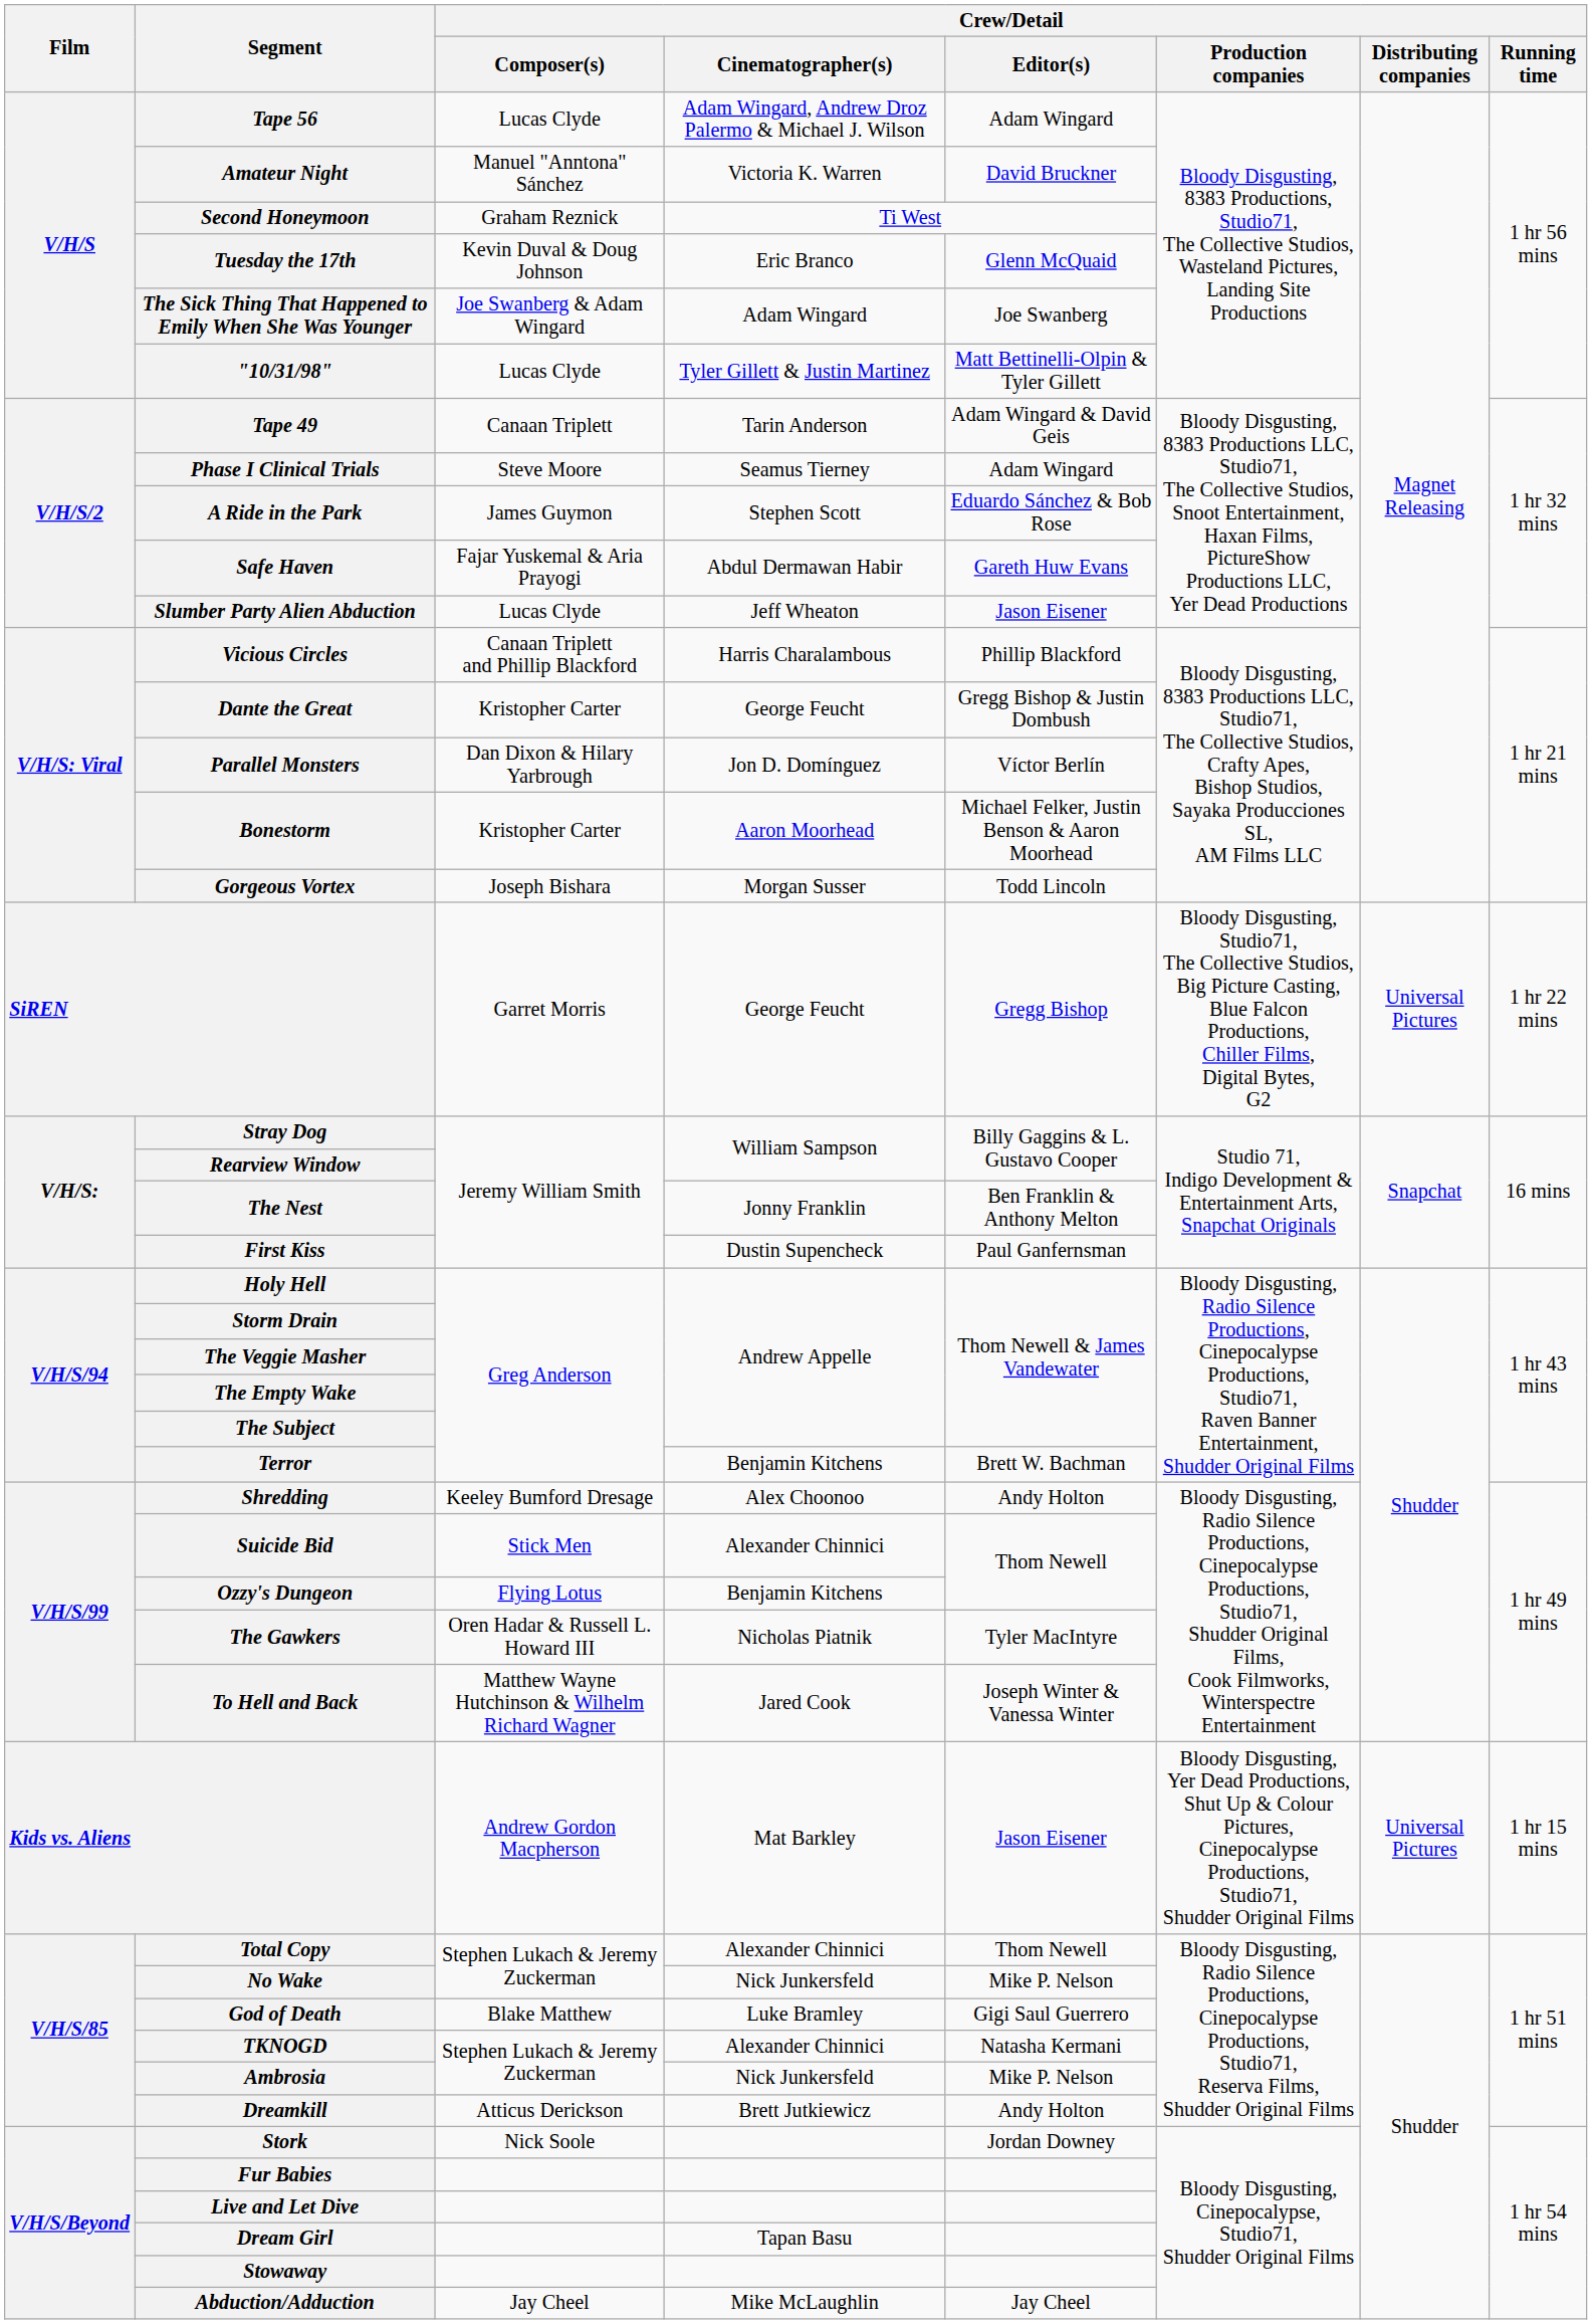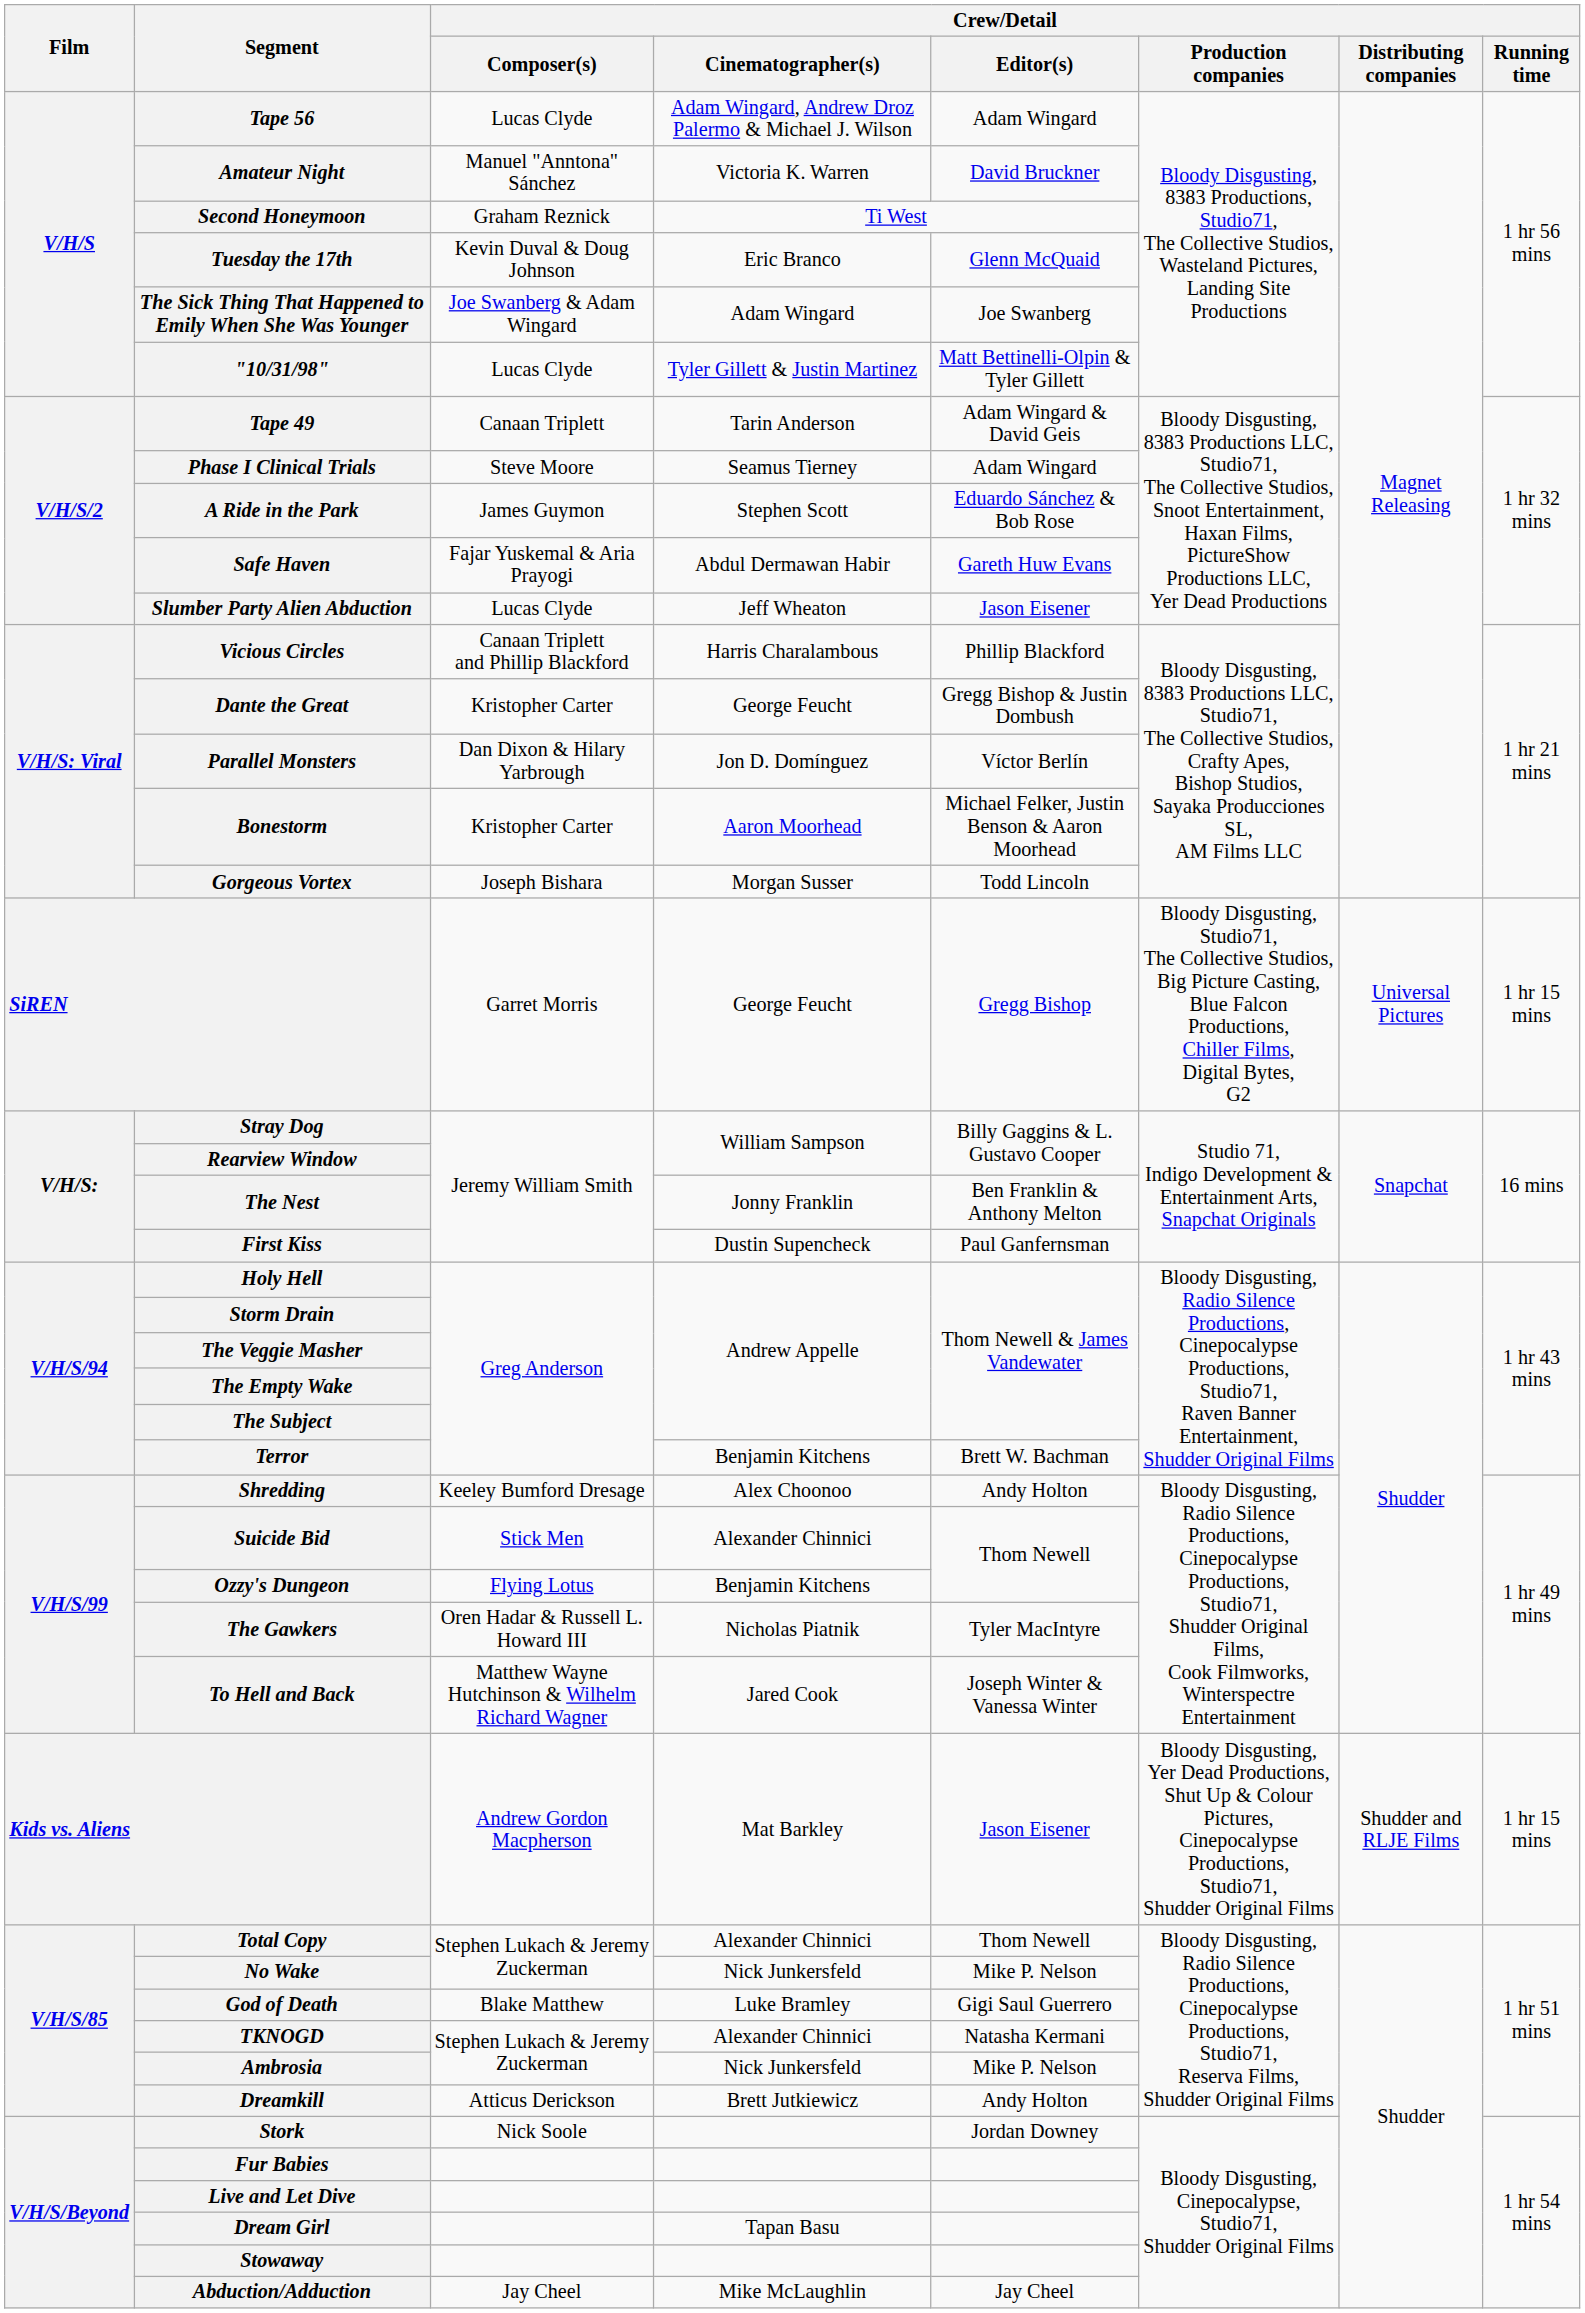 <table class="wikitable" style="text-align:center; width:99%;">
 <tr>
 <th rowspan="2">Film</th>
 <th rowspan="2">Segment</th>
 <th colspan="6">Crew/Detail</th>
 </tr>
 <tr>
 <th style="text-align:center;">Composer(s)</th>
 <th style="text-align:center;">Cinematographer(s)</th>
 <th style="text-align:center;">Editor(s)</th>
 <th style="text-align:center;">Production <br>companies</th>
 <th style="text-align:center;">Distributing <br>companies</th>
 <th style="text-align:center;">Running time</th>
 </tr>
 <tr>
 <th rowspan="6"><em><a href='#'>V/H/S</a></em></th>
 <th><em>Tape 56</em></th>
 <td>Lucas Clyde</td>
 <td><a href='#'>Adam Wingard</a>, <a href='#'>Andrew Droz Palermo</a> & Michael J. Wilson</td>
 <td>Adam Wingard</td>
 <td rowspan="6"><a href='#'>Bloody Disgusting</a>, <br>8383 Productions, <br><a href='#'>Studio71</a>, <br>The Collective Studios, <br>Wasteland Pictures, <br>Landing Site Productions</td>
 <td rowspan="16"><a href='#'>Magnet Releasing</a></td>
 <td rowspan="6">1 hr 56 mins</td>
 </tr>
 <tr>
 <th><em>Amateur Night</em></th>
 <td>Manuel "Anntona" Sánchez</td>
 <td>Victoria K. Warren</td>
 <td><a href='#'>David Bruckner</a></td>
 </tr>
 <tr>
 <th><em>Second Honeymoon</em></th>
 <td>Graham Reznick</td>
 <td colspan="2"><a href='#'>Ti West</a></td>
 </tr>
 <tr>
 <th><em>Tuesday the 17th</em></th>
 <td>Kevin Duval & Doug Johnson</td>
 <td>Eric Branco</td>
 <td><a href='#'>Glenn McQuaid</a></td>
 </tr>
 <tr>
 <th><em>The Sick Thing That Happened to Emily When She Was Younger</em></th>
 <td><a href='#'>Joe Swanberg</a> & Adam Wingard</td>
 <td>Adam Wingard</td>
 <td>Joe Swanberg</td>
 </tr>
 <tr>
 <th><em>"10/31/98"</em></th>
 <td>Lucas Clyde</td>
 <td><a href='#'>Tyler Gillett</a> & <a href='#'>Justin Martinez</a></td>
 <td><a href='#'>Matt Bettinelli-Olpin</a> & Tyler Gillett</td>
 </tr>
 <tr>
 <th rowspan="5"><em><a href='#'>V/H/S/2</a></em></th>
 <th><em>Tape 49</em></th>
 <td>Canaan Triplett</td>
 <td>Tarin Anderson</td>
 <td>Adam Wingard & David Geis</td>
 <td rowspan="5">Bloody Disgusting, <br>8383 Productions LLC, <br>Studio71, <br>The Collective Studios, <br>Snoot Entertainment, <br>Haxan Films, <br>PictureShow Productions LLC, <br>Yer Dead Productions</td>
 <td rowspan="5">1 hr 32 mins</td>
 </tr>
 <tr>
 <th><em>Phase I Clinical Trials</em></th>
 <td>Steve Moore</td>
 <td>Seamus Tierney</td>
 <td>Adam Wingard</td>
 </tr>
 <tr>
 <th><em>A Ride in the Park</em></th>
 <td>James Guymon</td>
 <td>Stephen Scott</td>
 <td><a href='#'>Eduardo Sánchez</a> & Bob Rose</td>
 </tr>
 <tr>
 <th><em>Safe Haven</em></th>
 <td>Fajar Yuskemal & Aria Prayogi</td>
 <td>Abdul Dermawan Habir</td>
 <td><a href='#'>Gareth Huw Evans</a></td>
 </tr>
 <tr>
 <th><em>Slumber Party Alien Abduction</em></th>
 <td>Lucas Clyde</td>
 <td>Jeff Wheaton</td>
 <td><a href='#'>Jason Eisener</a></td>
 </tr>
 <tr>
 <th rowspan="5"><em><a href='#'>V/H/S: Viral</a></em></th>
 <th><em>Vicious Circles</em></th>
 <td>Canaan Triplett <br>and Phillip Blackford</td>
 <td>Harris Charalambous</td>
 <td>Phillip Blackford</td>
 <td rowspan="5">Bloody Disgusting, <br>8383 Productions LLC, <br>Studio71, <br>The Collective Studios, <br>Crafty Apes, <br>Bishop Studios, <br>Sayaka Producciones SL, <br>AM Films LLC</td>
 <td rowspan="5">1 hr 21 mins</td>
 </tr>
 <tr>
 <th><em>Dante the Great</em></th>
 <td>Kristopher Carter</td>
 <td>George Feucht</td>
 <td>Gregg Bishop & Justin Dombush</td>
 </tr>
 <tr>
 <th><em>Parallel Monsters</em></th>
 <td>Dan Dixon & Hilary Yarbrough</td>
 <td>Jon D. Domínguez</td>
 <td>Víctor Berlín</td>
 </tr>
 <tr>
 <th><em>Bonestorm</em></th>
 <td>Kristopher Carter</td>
 <td><a href='#'>Aaron Moorhead</a></td>
 <td>Michael Felker, Justin Benson & Aaron Moorhead</td>
 </tr>
 <tr>
 <th><em>Gorgeous Vortex</em></th>
 <td>Joseph Bishara</td>
 <td>Morgan Susser</td>
 <td>Todd Lincoln</td>
 </tr>
 <tr>
 <th style="text-align:left;" colspan="2"><em><a href='#'>SiREN</a></em></th>
 <td>Garret Morris</td>
 <td>George Feucht</td>
 <td><a href='#'>Gregg Bishop</a></td>
 <td>Bloody Disgusting, <br>Studio71, <br>The Collective Studios, <br>Big Picture Casting, <br>Blue Falcon Productions, <br><a href='#'>Chiller Films</a>, <br>Digital Bytes, <br>G2</td>
 <td><a href='#'>Universal Pictures</a></td>
-<td>1 hr 22 mins</td>
+<td>1 hr 15 mins</td>
 </tr>
 <tr>
 <th rowspan="4"><em>V/H/S: <br></em></th>
 <th><em>Stray Dog</em></th>
 <td rowspan="4">Jeremy William Smith</td>
 <td rowspan="2">William Sampson</td>
 <td rowspan="2">Billy Gaggins & L. Gustavo Cooper</td>
 <td rowspan="4">Studio 71, <br>Indigo Development & Entertainment Arts, <br><a href='#'>Snapchat Originals</a></td>
 <td rowspan="4"><a href='#'>Snapchat</a></td>
 <td rowspan="4">16 mins</td>
 </tr>
 <tr>
 <th><em>Rearview Window</em></th>
 </tr>
 <tr>
 <th><em>The Nest</em></th>
 <td>Jonny Franklin</td>
 <td>Ben Franklin & Anthony Melton</td>
 </tr>
 <tr>
 <th><em>First Kiss</em></th>
 <td>Dustin Supencheck</td>
 <td>Paul Ganfernsman</td>
 </tr>
 <tr>
 <th rowspan="6"><em><a href='#'>V/H/S/94</a></em></th>
 <th><em>Holy Hell</em></th>
 <td rowspan="6"><a href='#'>Greg Anderson</a></td>
 <td rowspan="5">Andrew Appelle</td>
 <td rowspan="5">Thom Newell & <a href='#'>James Vandewater</a></td>
 <td rowspan="6">Bloody Disgusting, <br><a href='#'>Radio Silence Productions</a>, <br>Cinepocalypse Productions, <br>Studio71, <br>Raven Banner Entertainment, <br><a href='#'>Shudder Original Films</a></td>
 <td rowspan="11"><a href='#'>Shudder</a></td>
 <td rowspan="6">1 hr 43 mins</td>
 </tr>
 <tr>
 <th><em>Storm Drain</em></th>
 </tr>
 <tr>
 <th><em>The Veggie Masher</em></th>
 </tr>
 <tr>
 <th><em>The Empty Wake</em></th>
 </tr>
 <tr>
 <th><em>The Subject</em></th>
 </tr>
 <tr>
 <th><em>Terror</em></th>
 <td>Benjamin Kitchens</td>
 <td>Brett W. Bachman</td>
 </tr>
 <tr>
 <th rowspan="5"><em><a href='#'>V/H/S/99</a></em></th>
 <th><em>Shredding</em></th>
 <td>Keeley Bumford Dresage</td>
 <td>Alex Choonoo</td>
 <td>Andy Holton</td>
 <td rowspan="5">Bloody Disgusting, <br>Radio Silence Productions, <br>Cinepocalypse Productions, <br>Studio71, <br>Shudder Original Films, <br>Cook Filmworks, <br>Winterspectre Entertainment</td>
 <td rowspan="5">1 hr 49 mins</td>
 </tr>
 <tr>
 <th><em>Suicide Bid</em></th>
 <td><a href='#'>Stick Men</a></td>
 <td>Alexander Chinnici</td>
 <td rowspan="2">Thom Newell</td>
 </tr>
 <tr>
 <th><em>Ozzy's Dungeon</em></th>
 <td><a href='#'>Flying Lotus</a></td>
 <td>Benjamin Kitchens</td>
 </tr>
 <tr>
 <th><em>The Gawkers</em></th>
 <td>Oren Hadar & Russell L. Howard III</td>
 <td>Nicholas Piatnik</td>
 <td>Tyler MacIntyre</td>
 </tr>
 <tr>
 <th><em>To Hell and Back</em></th>
 <td>Matthew Wayne Hutchinson & <a href='#'>Wilhelm Richard Wagner</a></td>
 <td>Jared Cook</td>
 <td>Joseph Winter & Vanessa Winter</td>
 </tr>
 <tr>
 <th style="text-align:left;" colspan="2"><em><a href='#'>Kids vs. Aliens</a></em></th>
 <td><a href='#'>Andrew Gordon Macpherson</a></td>
 <td>Mat Barkley</td>
 <td><a href='#'>Jason Eisener</a></td>
 <td>Bloody Disgusting, <br>Yer Dead Productions, <br>Shut Up & Colour Pictures, <br>Cinepocalypse Productions, <br>Studio71, <br>Shudder Original Films</td>
-<td><a href='#'>Universal Pictures</a></td>
+<td>Shudder and <a href='#'>RLJE Films</a></td>
 <td>1 hr 15 mins</td>
 </tr>
 <tr>
 <th rowspan="6"><em><a href='#'>V/H/S/85</a></em></th>
 <th><em>Total Copy</em></th>
 <td rowspan="2">Stephen Lukach & Jeremy Zuckerman</td>
 <td>Alexander Chinnici</td>
 <td>Thom Newell</td>
 <td rowspan="6">Bloody Disgusting, <br>Radio Silence Productions, <br>Cinepocalypse Productions, <br>Studio71, <br>Reserva Films, <br>Shudder Original Films</td>
 <td rowspan="12">Shudder</td>
 <td rowspan="6">1 hr 51 mins</td>
 </tr>
 <tr>
 <th><em>No Wake</em></th>
 <td>Nick Junkersfeld</td>
 <td>Mike P. Nelson</td>
 </tr>
 <tr>
 <th><em>God of Death</em></th>
 <td>Blake Matthew</td>
 <td>Luke Bramley</td>
 <td>Gigi Saul Guerrero</td>
 </tr>
 <tr>
 <th><em>TKNOGD</em></th>
 <td rowspan="2">Stephen Lukach & Jeremy Zuckerman</td>
 <td>Alexander Chinnici</td>
 <td>Natasha Kermani</td>
 </tr>
 <tr>
 <th><em>Ambrosia</em></th>
 <td>Nick Junkersfeld</td>
 <td>Mike P. Nelson</td>
 </tr>
 <tr>
 <th><em>Dreamkill</em></th>
 <td>Atticus Derickson</td>
 <td>Brett Jutkiewicz</td>
 <td>Andy Holton</td>
 </tr>
 <tr>
 <th rowspan="6"><em><a href='#'>V/H/S/Beyond</a></em></th>
 <th><em>Stork</em></th>
 <td>Nick Soole</td>
 <td></td>
 <td>Jordan Downey</td>
 <td rowspan="6">Bloody Disgusting, <br>Cinepocalypse, <br>Studio71, <br>Shudder Original Films</td>
 <td rowspan="6">1 hr 54 mins</td>
 </tr>
 <tr>
 <th><em>Fur Babies</em></th>
 <td></td>
 <td></td>
 <td></td>
 </tr>
 <tr>
 <th><em>Live and Let Dive</em></th>
 <td></td>
 <td></td>
 <td></td>
 </tr>
 <tr>
 <th><em>Dream Girl</em></th>
 <td></td>
 <td>Tapan Basu</td>
 <td></td>
 </tr>
 <tr>
 <th><em>Stowaway</em></th>
 <td></td>
 <td></td>
 <td></td>
 </tr>
 <tr>
 <th><em>Abduction/Adduction</em></th>
 <td>Jay Cheel</td>
 <td>Mike McLaughlin</td>
 <td>Jay Cheel</td>
 </tr>
 </table>
